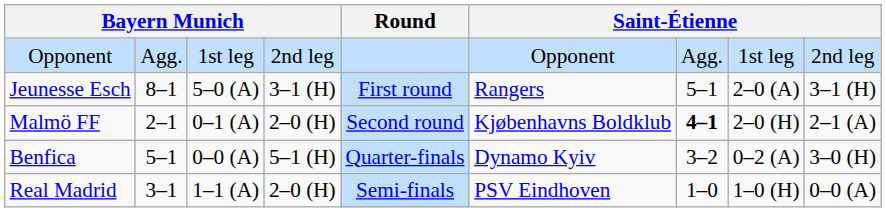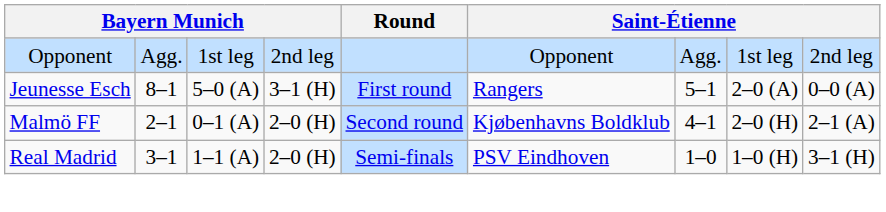 <table class="wikitable" style="text-align:center">
 <tr>
 <th colspan=4> <a href='#'>Bayern Munich</a></th>
 <th>Round</th>
 <th colspan=4> <a href='#'>Saint-Étienne</a></th>
 </tr>
 <tr style="background:#c1e0ff">
 <td>Opponent</td>
 <td>Agg.</td>
 <td>1st leg</td>
 <td>2nd leg</td>
 <td></td>
 <td>Opponent</td>
 <td>Agg.</td>
 <td>1st leg</td>
 <td>2nd leg</td>
 </tr>
 <tr>
 <td align=left> <a href='#'>Jeunesse Esch</a></td>
 <td>8–1</td>
 <td>5–0 (A)</td>
 <td>3–1 (H)</td>
 <td style="background:#c1e0ff;"><a href='#'>First round</a></td>
 <td align=left> <a href='#'>Rangers</a></td>
 <td>5–1</td>
 <td>2–0 (A)</td>
-<td>3–1 (H)</td>
+<td>0–0 (A)</td>
 </tr>
 <tr>
 <td align=left> <a href='#'>Malmö FF</a></td>
 <td>2–1</td>
 <td>0–1 (A)</td>
 <td>2–0 (H)</td>
 <td style="background:#c1e0ff;"><a href='#'>Second round</a></td>
 <td align=left> <a href='#'>Kjøbenhavns Boldklub</a></td>
-<td><strong>4–1</strong></td>
+<td>4–1</td>
 <td>2–0 (H)</td>
 <td>2–1 (A)</td>
-</tr>
-<tr>
-<td align=left> <a href='#'>Benfica</a></td>
-<td>5–1</td>
-<td>0–0 (A)</td>
-<td>5–1 (H)</td>
-<td style="background:#c1e0ff;"><a href='#'>Quarter-finals</a></td>
-<td align=left> <a href='#'>Dynamo Kyiv</a></td>
-<td>3–2</td>
-<td>0–2 (A)</td>
-<td>3–0 (H)</td>
 </tr>
 <tr>
 <td align=left> <a href='#'>Real Madrid</a></td>
 <td>3–1</td>
 <td>1–1 (A)</td>
 <td>2–0 (H)</td>
 <td style="background:#c1e0ff;"><a href='#'>Semi-finals</a></td>
 <td align=left> <a href='#'>PSV Eindhoven</a></td>
 <td>1–0</td>
 <td>1–0 (H)</td>
-<td>0–0 (A)</td>
+<td>3–1 (H)</td>
 </tr>
 </table>
